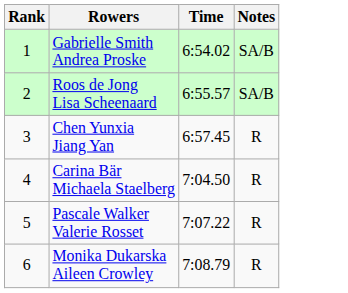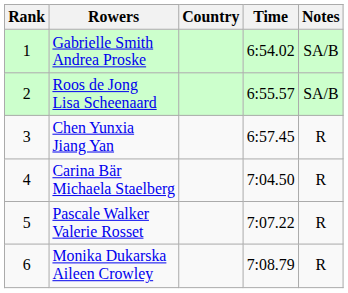 <table class="wikitable" style="text-align:center">
 <tr>
 <th>Rank</th>
 <th>Rowers</th>
+<th>Country</th>
 <th>Time</th>
 <th>Notes</th>
 </tr>
 <tr bgcolor=ccffcc>
 <td>1</td>
 <td align="left"><a href='#'>Gabrielle Smith</a><br><a href='#'>Andrea Proske</a></td>
+<td align="left"></td>
 <td>6:54.02</td>
 <td>SA/B</td>
 </tr>
 <tr bgcolor=ccffcc>
 <td>2</td>
 <td align="left"><a href='#'>Roos de Jong</a><br><a href='#'>Lisa Scheenaard</a></td>
+<td align="left"></td>
 <td>6:55.57</td>
 <td>SA/B</td>
 </tr>
 <tr>
 <td>3</td>
 <td align="left"><a href='#'>Chen Yunxia</a><br><a href='#'>Jiang Yan</a></td>
+<td align="left"></td>
 <td>6:57.45</td>
 <td>R</td>
 </tr>
 <tr>
 <td>4</td>
 <td align="left"><a href='#'>Carina Bär</a><br><a href='#'>Michaela Staelberg</a></td>
+<td align="left"></td>
 <td>7:04.50</td>
 <td>R</td>
 </tr>
 <tr>
 <td>5</td>
 <td align="left"><a href='#'>Pascale Walker</a><br><a href='#'>Valerie Rosset</a></td>
+<td align="left"></td>
 <td>7:07.22</td>
 <td>R</td>
 </tr>
 <tr>
 <td>6</td>
 <td align="left"><a href='#'>Monika Dukarska</a><br><a href='#'>Aileen Crowley</a></td>
+<td align="left"></td>
 <td>7:08.79</td>
 <td>R</td>
 </tr>
 </table>
